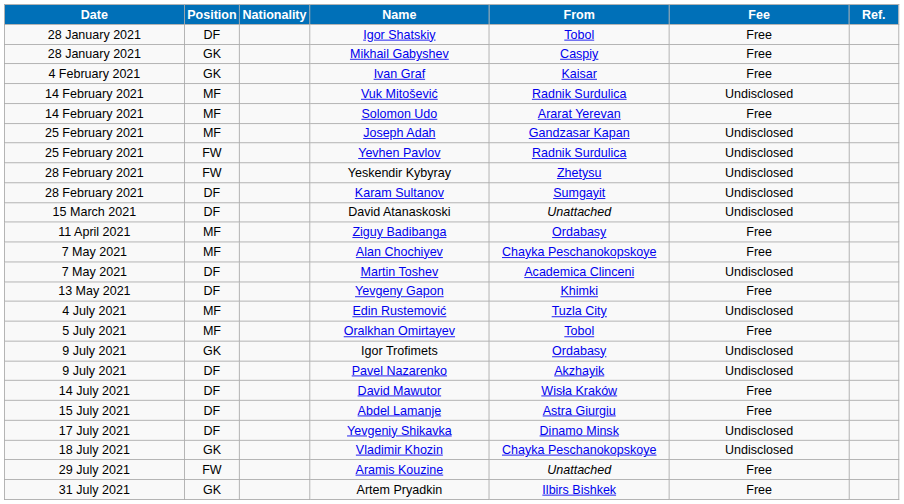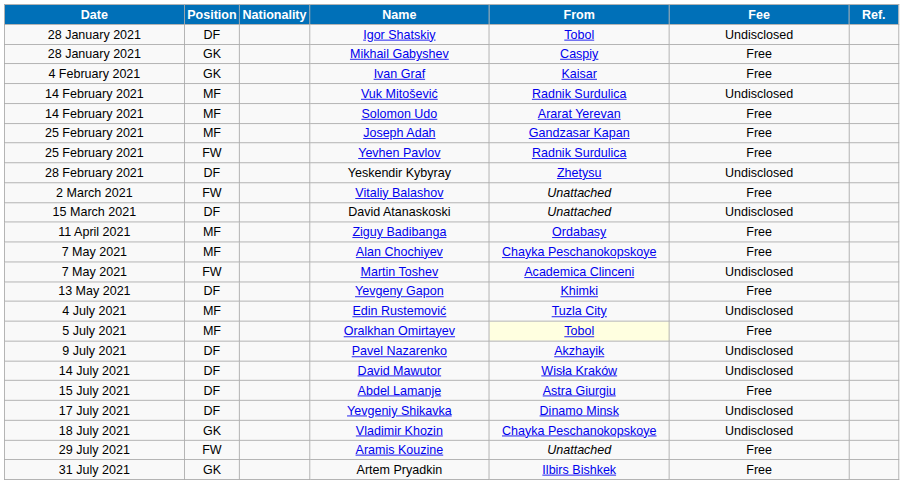 <table class="wikitable"  style="text-align:center; font-size:90%; ">
 <tr>
 <th style="background:#0070B8; color:#FFFFFF; width:200px;">Date</th>
 <th style="background:#0070B8; color:#FFFFFF; width:50px;">Position</th>
 <th style="background:#0070B8; color:#FFFFFF; width:50px;">Nationality</th>
 <th style="background:#0070B8; color:#FFFFFF; width:200px;">Name</th>
 <th style="background:#0070B8; color:#FFFFFF; width:200px;">From</th>
 <th style="background:#0070B8; color:#FFFFFF; width:200px;">Fee</th>
 <th style="background:#0070B8; color:#FFFFFF; width:50px;">Ref.</th>
 </tr>
 <tr>
 <td>28 January 2021</td>
 <td>DF</td>
 <td></td>
 <td><a href='#'>Igor Shatskiy</a></td>
 <td><a href='#'>Tobol</a></td>
-<td>Free</td>
+<td>Undisclosed</td>
 <td></td>
 </tr>
 <tr>
 <td>28 January 2021</td>
 <td>GK</td>
 <td></td>
 <td><a href='#'>Mikhail Gabyshev</a></td>
 <td><a href='#'>Caspiy</a></td>
 <td>Free</td>
 <td></td>
 </tr>
 <tr>
 <td>4 February 2021</td>
 <td>GK</td>
 <td></td>
 <td><a href='#'>Ivan Graf</a></td>
 <td><a href='#'>Kaisar</a></td>
 <td>Free</td>
 <td></td>
 </tr>
 <tr>
 <td>14 February 2021</td>
 <td>MF</td>
 <td></td>
 <td><a href='#'>Vuk Mitošević</a></td>
 <td><a href='#'>Radnik Surdulica</a></td>
 <td>Undisclosed</td>
 <td></td>
 </tr>
 <tr>
 <td>14 February 2021</td>
 <td>MF</td>
 <td></td>
 <td><a href='#'>Solomon Udo</a></td>
 <td><a href='#'>Ararat Yerevan</a></td>
 <td>Free</td>
 <td></td>
 </tr>
 <tr>
 <td>25 February 2021</td>
 <td>MF</td>
 <td></td>
 <td><a href='#'>Joseph Adah</a></td>
 <td><a href='#'>Gandzasar Kapan</a></td>
-<td>Undisclosed</td>
+<td>Free</td>
 <td></td>
 </tr>
 <tr>
 <td>25 February 2021</td>
 <td>FW</td>
 <td></td>
 <td><a href='#'>Yevhen Pavlov</a></td>
 <td><a href='#'>Radnik Surdulica</a></td>
-<td>Undisclosed</td>
+<td>Free</td>
 <td></td>
 </tr>
 <tr>
 <td>28 February 2021</td>
-<td>FW</td>
+<td>DF</td>
 <td></td>
 <td>Yeskendir Kybyray</td>
 <td><a href='#'>Zhetysu</a></td>
 <td>Undisclosed</td>
 <td></td>
 </tr>
 <tr>
-<td>28 February 2021</td>
-<td>DF</td>
+<td>2 March 2021</td>
+<td>FW</td>
 <td></td>
-<td><a href='#'>Karam Sultanov</a></td>
-<td><a href='#'>Sumgayit</a></td>
-<td>Undisclosed</td>
+<td><a href='#'>Vitaliy Balashov</a></td>
+<td><em>Unattached</em></td>
+<td>Free</td>
 <td></td>
 </tr>
 <tr>
 <td>15 March 2021</td>
 <td>DF</td>
 <td></td>
 <td>David Atanaskoski</td>
 <td><em>Unattached</em></td>
 <td>Undisclosed</td>
 <td></td>
 </tr>
 <tr>
 <td>11 April 2021</td>
 <td>MF</td>
 <td></td>
 <td><a href='#'>Ziguy Badibanga</a></td>
 <td><a href='#'>Ordabasy</a></td>
 <td>Free</td>
 <td></td>
 </tr>
 <tr>
 <td>7 May 2021</td>
 <td>MF</td>
 <td></td>
 <td><a href='#'>Alan Chochiyev</a></td>
 <td><a href='#'>Chayka Peschanokopskoye</a></td>
 <td>Free</td>
 <td></td>
 </tr>
 <tr>
 <td>7 May 2021</td>
-<td>DF</td>
+<td>FW</td>
 <td></td>
 <td><a href='#'>Martin Toshev</a></td>
 <td><a href='#'>Academica Clinceni</a></td>
 <td>Undisclosed</td>
 <td></td>
 </tr>
 <tr>
 <td>13 May 2021</td>
 <td>DF</td>
 <td></td>
 <td><a href='#'>Yevgeny Gapon</a></td>
 <td><a href='#'>Khimki</a></td>
 <td>Free</td>
 <td></td>
 </tr>
 <tr>
 <td>4 July 2021</td>
 <td>MF</td>
 <td></td>
 <td><a href='#'>Edin Rustemović</a></td>
 <td><a href='#'>Tuzla City</a></td>
 <td>Undisclosed</td>
 <td></td>
 </tr>
 <tr>
 <td>5 July 2021</td>
 <td>MF</td>
 <td></td>
 <td><a href='#'>Oralkhan Omirtayev</a></td>
-<td><a href='#'>Tobol</a></td>
+<td style="background: lightyellow;"><a href='#'>Tobol</a></td>
 <td>Free</td>
-<td></td>
-</tr>
-<tr>
-<td>9 July 2021</td>
-<td>GK</td>
-<td></td>
-<td>Igor Trofimets</td>
-<td><a href='#'>Ordabasy</a></td>
-<td>Undisclosed</td>
 <td></td>
 </tr>
 <tr>
 <td>9 July 2021</td>
 <td>DF</td>
 <td></td>
 <td><a href='#'>Pavel Nazarenko</a></td>
 <td><a href='#'>Akzhayik</a></td>
 <td>Undisclosed</td>
 <td></td>
 </tr>
 <tr>
 <td>14 July 2021</td>
 <td>DF</td>
 <td></td>
 <td><a href='#'>David Mawutor</a></td>
 <td><a href='#'>Wisła Kraków</a></td>
-<td>Free</td>
+<td>Undisclosed</td>
 <td></td>
 </tr>
 <tr>
 <td>15 July 2021</td>
 <td>DF</td>
 <td></td>
 <td><a href='#'>Abdel Lamanje</a></td>
 <td><a href='#'>Astra Giurgiu</a></td>
 <td>Free</td>
 <td></td>
 </tr>
 <tr>
 <td>17 July 2021</td>
 <td>DF</td>
 <td></td>
 <td><a href='#'>Yevgeniy Shikavka</a></td>
 <td><a href='#'>Dinamo Minsk</a></td>
 <td>Undisclosed</td>
 <td></td>
 </tr>
 <tr>
 <td>18 July 2021</td>
 <td>GK</td>
 <td></td>
 <td><a href='#'>Vladimir Khozin</a></td>
 <td><a href='#'>Chayka Peschanokopskoye</a></td>
 <td>Undisclosed</td>
 <td></td>
 </tr>
 <tr>
 <td>29 July 2021</td>
 <td>FW</td>
 <td></td>
 <td><a href='#'>Aramis Kouzine</a></td>
 <td><em>Unattached</em></td>
 <td>Free</td>
 <td></td>
 </tr>
 <tr>
 <td>31 July 2021</td>
 <td>GK</td>
 <td></td>
 <td>Artem Pryadkin</td>
 <td><a href='#'>Ilbirs Bishkek</a></td>
 <td>Free</td>
 <td></td>
 </tr>
 </table>
